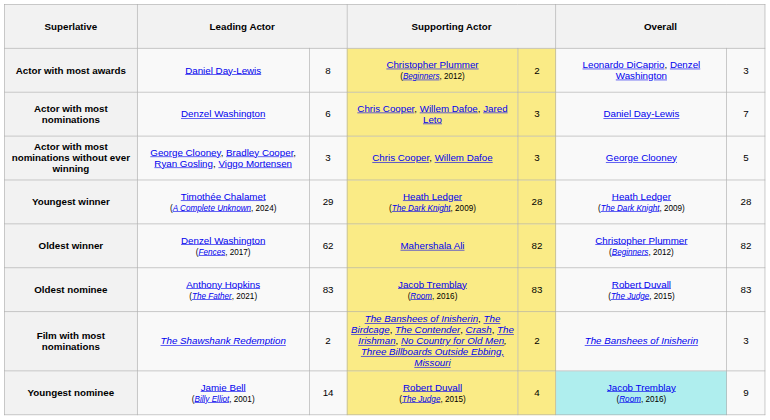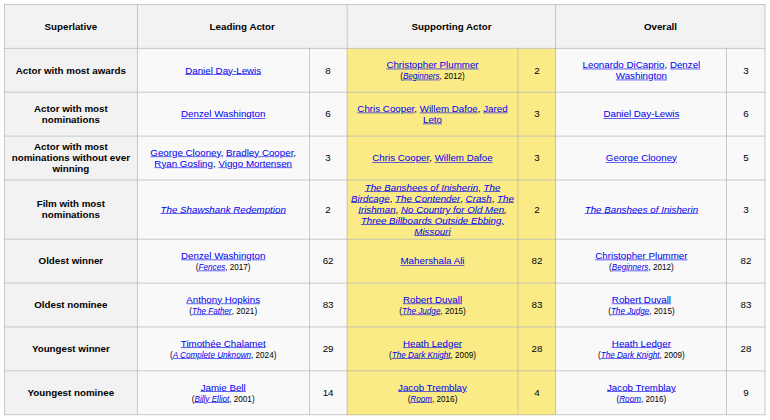 <table class="wikitable" style="text-align: center">
 <tr style="height:4.5em;">
 <th width="350">Superlative</th>
 <th colspan="2" width="600">Leading Actor</th>
 <th colspan="2" width="600">Supporting Actor</th>
 <th colspan="2" width="600">Overall</th>
 </tr>
 <tr style="height:4.5em;">
 <th width="350">Actor with most awards</th>
 <td width="500"><a href='#'>Daniel Day-Lewis</a></td>
 <td width="100">8</td>
 <td style="background:#FAEB86;"><a href='#'>Christopher Plummer</a> <br> <small>(<em><a href='#'>Beginners</a></em>, 2012)</small></td>
 <td width="100" style="background:#FAEB86;">2</td>
 <td><a href='#'>Leonardo DiCaprio</a>, <a href='#'>Denzel Washington</a></td>
 <td width="100">3</td>
 </tr>
 <tr style="height:4.5em;">
 <th>Actor with most nominations</th>
 <td><a href='#'>Denzel Washington</a></td>
 <td>6</td>
 <td width="100" style="background:#FAEB86;"><a href='#'>Chris Cooper</a>, <a href='#'>Willem Dafoe</a>, <a href='#'>Jared Leto</a></td>
 <td width="100" style="background:#FAEB86;">3</td>
 <td width="500"><a href='#'>Daniel Day-Lewis</a></td>
-<td>7</td>
+<td>6</td>
 </tr>
 <tr style="height:4.5em;">
 <th>Actor with most nominations without ever winning</th>
 <td><a href='#'>George Clooney</a>, <a href='#'>Bradley Cooper</a>, <a href='#'>Ryan Gosling</a>, <a href='#'>Viggo Mortensen</a></td>
 <td>3</td>
 <td width="100" style="background:#FAEB86;"><a href='#'>Chris Cooper</a>, <a href='#'>Willem Dafoe</a></td>
 <td width="100" style="background:#FAEB86;">3</td>
 <td><a href='#'>George Clooney</a></td>
 <td>5</td>
 </tr>
 <tr style="height:4.5em;">
-<th>Youngest winner</th>
-<td><a href='#'>Timothée Chalamet</a> <br> <small>(<em><a href='#'>A Complete Unknown</a></em>, 2024)</small></td>
-<td>29</td>
-<td style="background:#FAEB86;"><a href='#'>Heath Ledger</a> <br> <small>(<em><a href='#'>The Dark Knight</a></em>, 2009)</small></td>
-<td style="background:#FAEB86;">28</td>
-<td><a href='#'>Heath Ledger</a> <br> <small>(<em><a href='#'>The Dark Knight</a></em>, 2009)</small></td>
-<td>28</td>
+<th>Film with most nominations</th>
+<td><em><a href='#'>The Shawshank Redemption</a></em></td>
+<td>2</td>
+<td style="background:#FAEB86;"><em><a href='#'>The Banshees of Inisherin</a></em>, <em><a href='#'>The Birdcage</a></em>, <em><a href='#'>The Contender</a></em>, <em><a href='#'>Crash</a></em>, <em><a href='#'>The Irishman</a></em>, <em><a href='#'>No Country for Old Men</a>,</em> <em><a href='#'>Three Billboards Outside Ebbing, Missouri</a></em></td>
+<td style="background:#FAEB86;">2</td>
+<td><em><a href='#'>The Banshees of Inisherin</a></em></td>
+<td>3</td>
 </tr>
 <tr style="height:4.5em;">
 <th>Oldest winner</th>
 <td><a href='#'>Denzel Washington</a> <br> <small>(<em><a href='#'>Fences</a></em>, 2017)</small></td>
 <td>62</td>
 <td width="500" style="background:#FAEB86;"><a href='#'>Mahershala Ali</a></td>
 <td style="background:#FAEB86;">82</td>
 <td><a href='#'>Christopher Plummer</a> <br> <small>(<em><a href='#'>Beginners</a></em>, 2012)</small></td>
 <td>82</td>
 </tr>
 <tr style="height:4.5em;">
 <th>Oldest nominee</th>
 <td><a href='#'>Anthony Hopkins</a> <br> <small>(<em><a href='#'>The Father</a></em>, 2021)</small></td>
 <td>83</td>
-<td style="background:#FAEB86;"><a href='#'>Jacob Tremblay</a> <br> <small>(<em><a href='#'>Room</a></em>, 2016)</small></td>
+<td style="background:#FAEB86;"><a href='#'>Robert Duvall</a> <br> <small>(<em><a href='#'>The Judge</a></em>, 2015)</small></td>
 <td style="background:#FAEB86;">83</td>
 <td><a href='#'>Robert Duvall</a> <br> <small>(<em><a href='#'>The Judge</a></em>, 2015)</small></td>
 <td>83</td>
 </tr>
 <tr style="height:4.5em;">
-<th>Film with most nominations</th>
-<td><em><a href='#'>The Shawshank Redemption</a></em></td>
-<td>2</td>
-<td style="background:#FAEB86;"><em><a href='#'>The Banshees of Inisherin</a></em>, <em><a href='#'>The Birdcage</a></em>, <em><a href='#'>The Contender</a></em>, <em><a href='#'>Crash</a></em>, <em><a href='#'>The Irishman</a></em>, <em><a href='#'>No Country for Old Men</a>,</em> <em><a href='#'>Three Billboards Outside Ebbing, Missouri</a></em></td>
-<td style="background:#FAEB86;">2</td>
-<td><em><a href='#'>The Banshees of Inisherin</a></em></td>
-<td>3</td>
+<th>Youngest winner</th>
+<td><a href='#'>Timothée Chalamet</a> <br> <small>(<em><a href='#'>A Complete Unknown</a></em>, 2024)</small></td>
+<td>29</td>
+<td style="background:#FAEB86;"><a href='#'>Heath Ledger</a> <br> <small>(<em><a href='#'>The Dark Knight</a></em>, 2009)</small></td>
+<td style="background:#FAEB86;">28</td>
+<td><a href='#'>Heath Ledger</a> <br> <small>(<em><a href='#'>The Dark Knight</a></em>, 2009)</small></td>
+<td>28</td>
 </tr>
 <tr style="height:4.5em;">
 <th>Youngest nominee</th>
 <td><a href='#'>Jamie Bell</a> <br> <small>(<em><a href='#'>Billy Elliot</a></em>, 2001)</small></td>
 <td>14</td>
-<td style="background:#FAEB86;"><a href='#'>Robert Duvall</a> <br> <small>(<em><a href='#'>The Judge</a></em>, 2015)</small></td>
+<td style="background:#FAEB86;"><a href='#'>Jacob Tremblay</a> <br> <small>(<em><a href='#'>Room</a></em>, 2016)</small></td>
 <td style="background:#FAEB86;">4</td>
-<td style="background: paleturquoise;"><a href='#'>Jacob Tremblay</a> <br> <small>(<em><a href='#'>Room</a></em>, 2016)</small></td>
+<td><a href='#'>Jacob Tremblay</a> <br> <small>(<em><a href='#'>Room</a></em>, 2016)</small></td>
 <td>9</td>
 </tr>
 </table>
